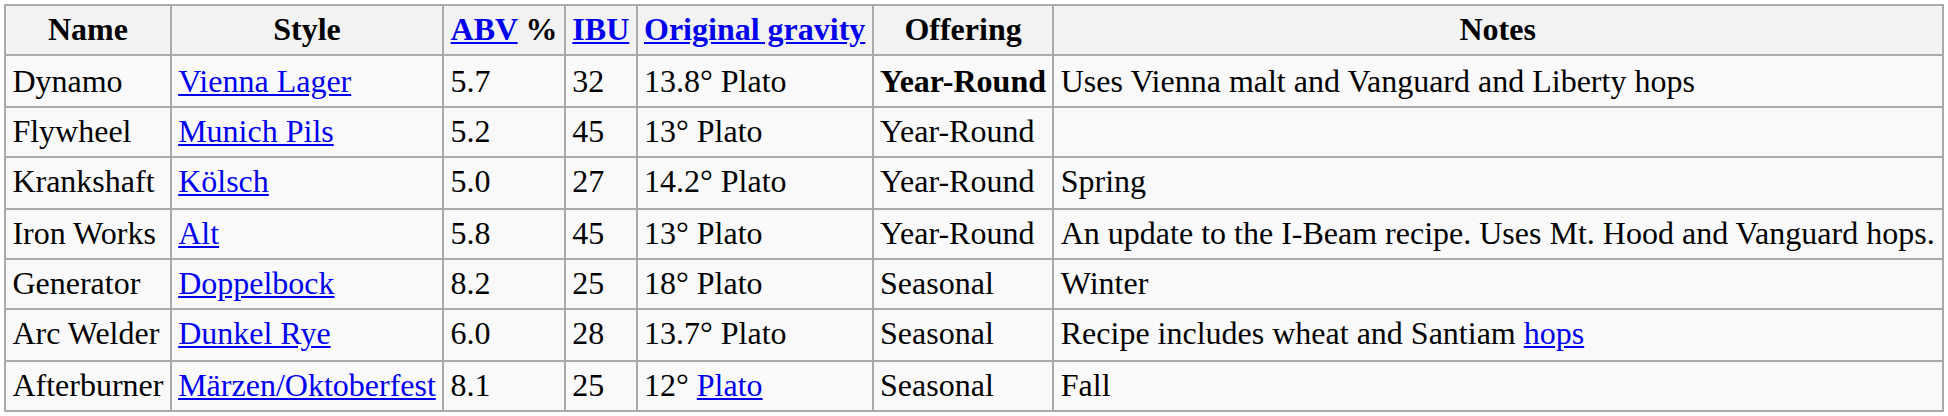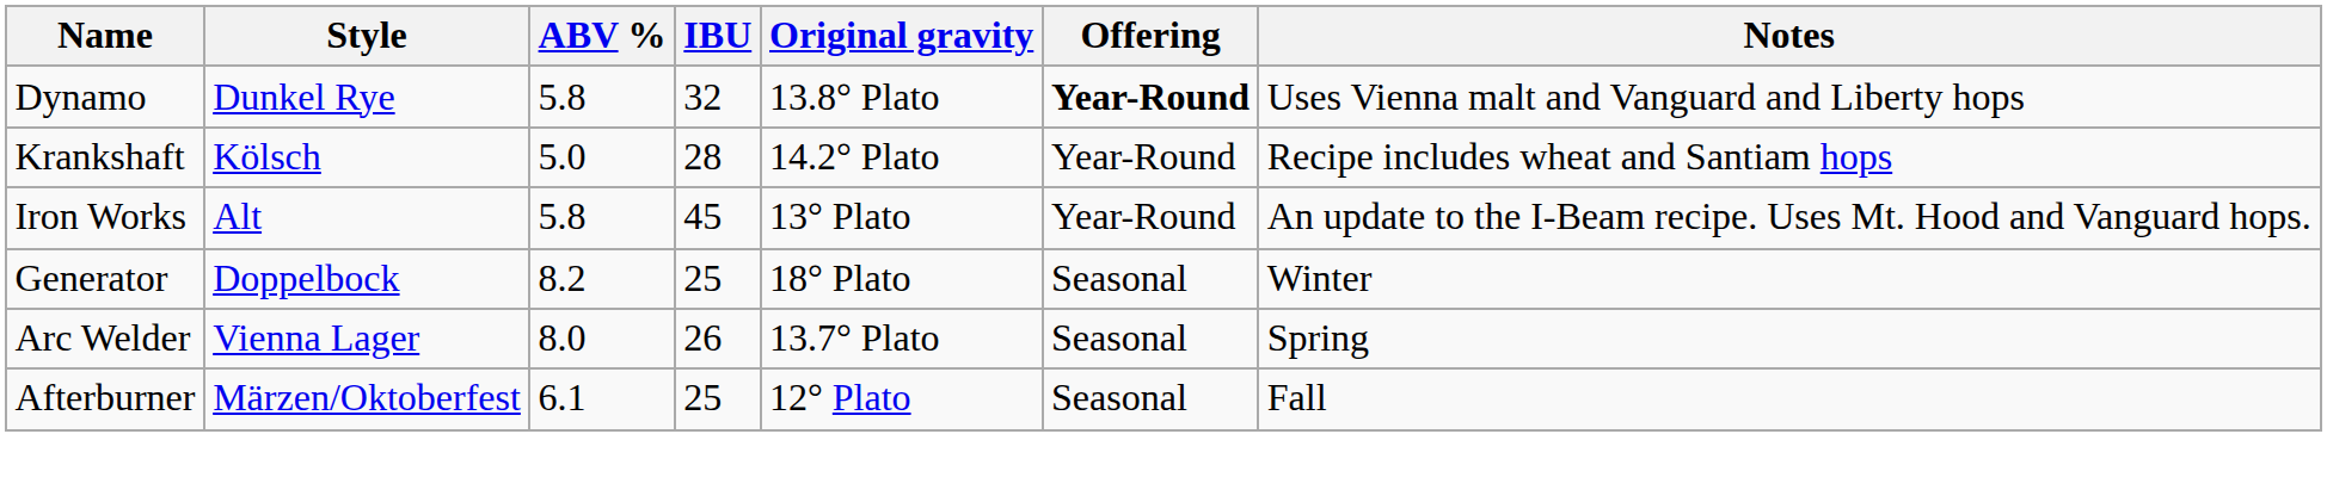 <table class="wikitable sortable" border="1">
 <tr>
 <th>Name</th>
 <th>Style</th>
 <th><a href='#'>ABV</a> %</th>
 <th><a href='#'>IBU</a></th>
 <th><a href='#'>Original gravity</a></th>
 <th>Offering</th>
 <th class="unsortable">Notes</th>
 </tr>
 <tr>
 <td>Dynamo</td>
-<td><a href='#'>Vienna Lager</a></td>
-<td>5.7</td>
+<td><a href='#'>Dunkel Rye</a></td>
+<td>5.8</td>
 <td>32</td>
 <td>13.8° Plato</td>
 <td><strong>Year-Round</strong></td>
 <td>Uses Vienna malt and Vanguard and Liberty hops</td>
 </tr>
 <tr>
-<td>Flywheel</td>
-<td><a href='#'>Munich Pils</a></td>
-<td>5.2</td>
-<td>45</td>
-<td>13° Plato</td>
-<td>Year-Round</td>
-<td></td>
-</tr>
-<tr>
 <td>Krankshaft</td>
 <td><a href='#'>Kölsch</a></td>
 <td>5.0</td>
-<td>27</td>
+<td>28</td>
 <td>14.2° Plato</td>
 <td>Year-Round</td>
-<td>Spring</td>
+<td>Recipe includes wheat and Santiam <a href='#'>hops</a></td>
 </tr>
 <tr>
 <td>Iron Works</td>
 <td><a href='#'>Alt</a></td>
 <td>5.8</td>
 <td>45</td>
 <td>13° Plato</td>
 <td>Year-Round</td>
 <td>An update to the I-Beam recipe.  Uses Mt. Hood and Vanguard hops.</td>
 </tr>
 <tr>
 <td>Generator</td>
 <td><a href='#'>Doppelbock</a></td>
 <td>8.2</td>
 <td>25</td>
 <td>18° Plato</td>
 <td>Seasonal</td>
 <td>Winter</td>
 </tr>
 <tr>
 <td>Arc Welder</td>
-<td><a href='#'>Dunkel Rye</a></td>
-<td>6.0</td>
-<td>28</td>
+<td><a href='#'>Vienna Lager</a></td>
+<td>8.0</td>
+<td>26</td>
 <td>13.7° Plato</td>
 <td>Seasonal</td>
-<td>Recipe includes wheat and Santiam <a href='#'>hops</a></td>
+<td>Spring</td>
 </tr>
 <tr>
 <td>Afterburner</td>
 <td><a href='#'>Märzen/Oktoberfest</a></td>
-<td>8.1</td>
+<td>6.1</td>
 <td>25</td>
 <td>12° <a href='#'>Plato</a></td>
 <td>Seasonal</td>
 <td>Fall</td>
 </tr>
 </table>
